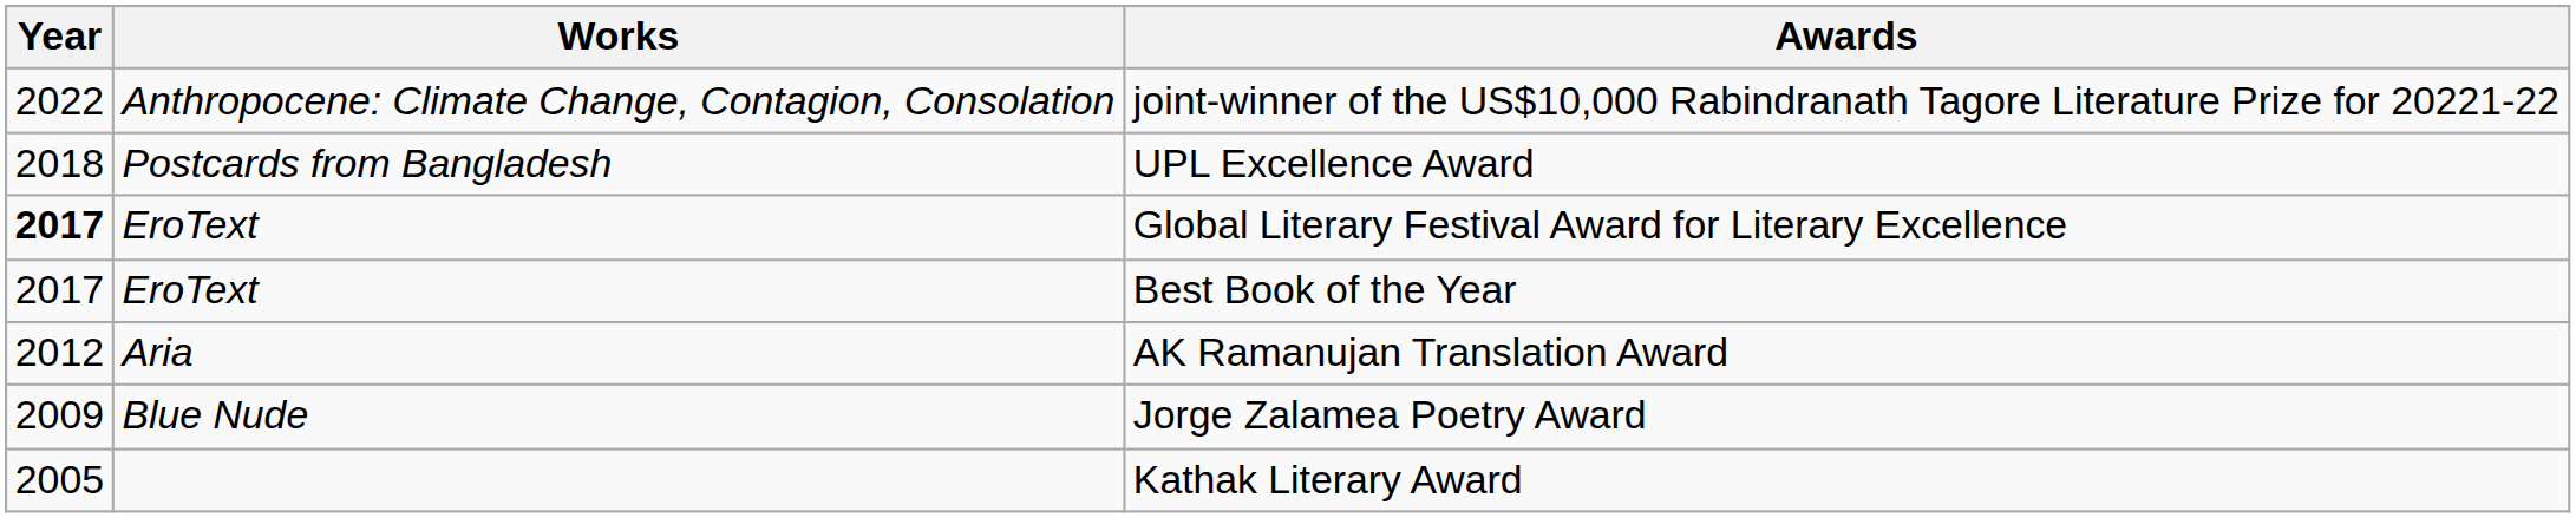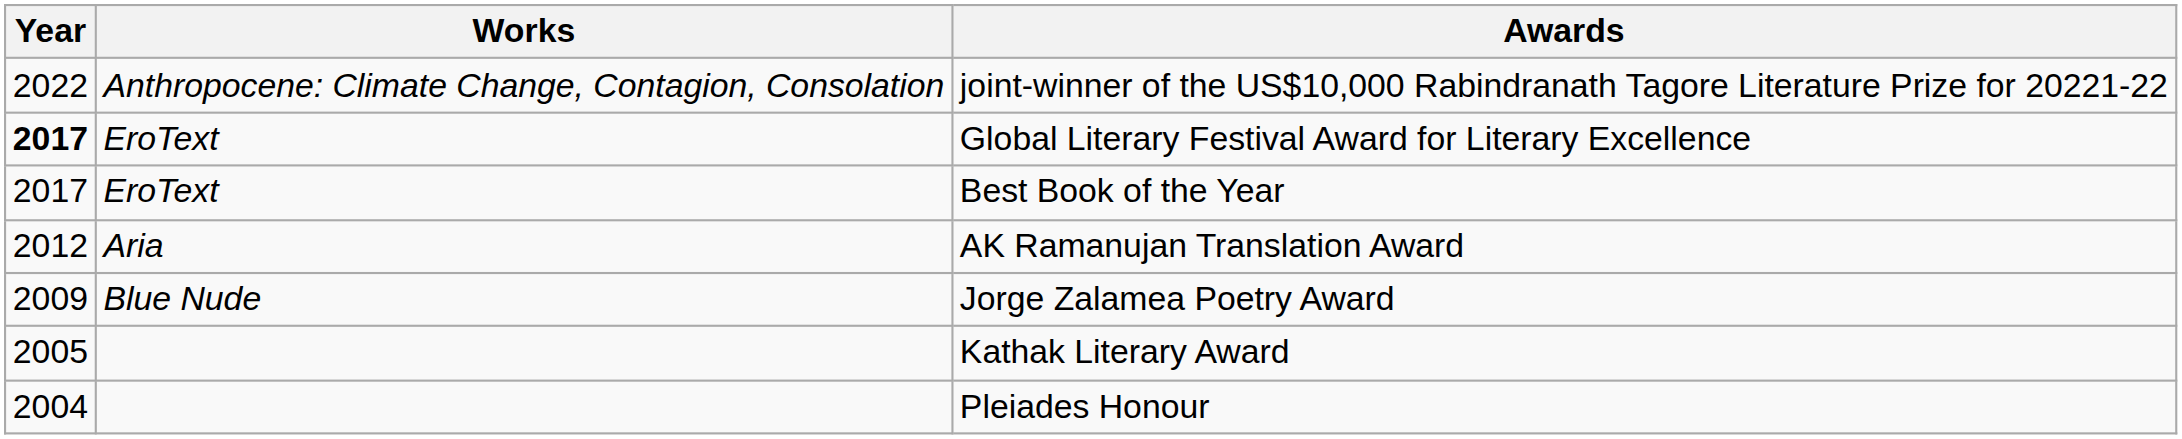 <table class="wikitable">
 <tr>
 <th>Year</th>
 <th>Works</th>
 <th>Awards</th>
 </tr>
 <tr>
 <td>2022</td>
 <td><em>Anthropocene: Climate Change, Contagion, Consolation</em></td>
 <td>joint-winner of the US$10,000 Rabindranath Tagore Literature Prize for 20221-22</td>
-</tr>
-<tr>
-<td>2018</td>
-<td><em>Postcards from Bangladesh</em></td>
-<td>UPL Excellence Award</td>
 </tr>
 <tr>
 <td><strong>2017</strong></td>
 <td><em>EroText</em></td>
 <td>Global Literary Festival Award for Literary Excellence</td>
 </tr>
 <tr>
 <td>2017</td>
 <td><em>EroText</em></td>
 <td>Best Book of the Year</td>
 </tr>
 <tr>
 <td>2012</td>
 <td><em>Aria</em></td>
 <td>AK Ramanujan Translation Award</td>
 </tr>
 <tr>
 <td>2009</td>
 <td><em>Blue Nude</em></td>
 <td>Jorge Zalamea Poetry Award</td>
 </tr>
 <tr>
 <td>2005</td>
 <td></td>
 <td>Kathak Literary Award</td>
 </tr>
+<tr>
+<td>2004</td>
+<td></td>
+<td>Pleiades Honour</td>
+</tr>
 </table>
